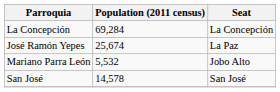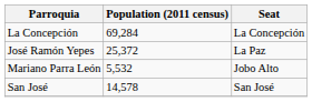 <table class="wikitable sortable">
 <tr>
 <th>Parroquia</th>
 <th>Population (2011 census)</th>
 <th>Seat</th>
 </tr>
 <tr>
 <td>La Concepción</td>
 <td>69,284</td>
 <td>La Concepción</td>
 </tr>
 <tr>
 <td>José Ramón Yepes</td>
-<td>25,674</td>
+<td>25,372</td>
 <td>La Paz</td>
 </tr>
 <tr>
 <td>Mariano Parra León</td>
 <td>5,532</td>
 <td>Jobo Alto</td>
 </tr>
 <tr>
 <td>San José</td>
 <td>14,578</td>
 <td>San José</td>
 </tr>
 <tr>
 </tr>
 </table>
